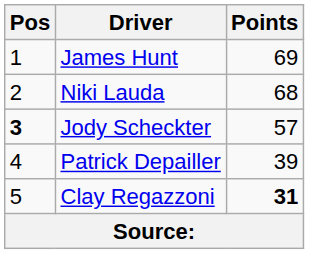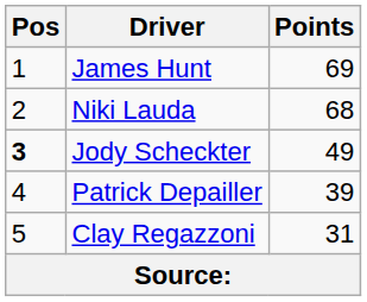 <table class="wikitable" style="font-size: 95%;">
 <tr>
 <th>Pos</th>
 <th>Driver</th>
 <th>Points</th>
 </tr>
 <tr>
 <td>1</td>
 <td> <a href='#'>James Hunt</a></td>
 <td align="right">69</td>
 </tr>
 <tr>
 <td>2</td>
 <td> <a href='#'>Niki Lauda</a></td>
 <td align="right">68</td>
 </tr>
 <tr>
 <td><strong>3</strong></td>
 <td> <a href='#'>Jody Scheckter</a></td>
-<td align="right">57</td>
+<td align="right">49</td>
 </tr>
 <tr>
 <td>4</td>
 <td> <a href='#'>Patrick Depailler</a></td>
 <td align="right">39</td>
 </tr>
 <tr>
 <td>5</td>
 <td> <a href='#'>Clay Regazzoni</a></td>
-<td align="right"><strong>31</strong></td>
+<td align="right">31</td>
 </tr>
 <tr>
 <th colspan=4>Source:</th>
 </tr>
 </table>
